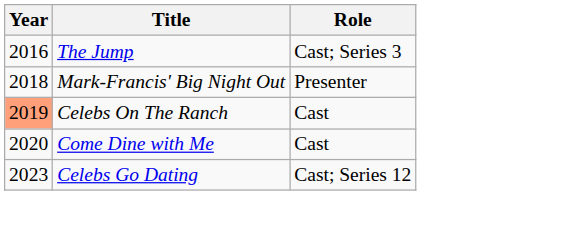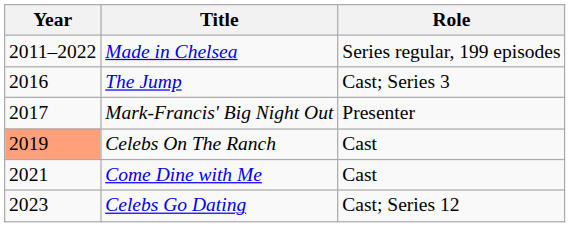 <table class="wikitable">
 <tr>
 <th>Year</th>
 <th>Title</th>
 <th>Role</th>
 </tr>
 <tr>
+<td>2011–2022</td>
+<td><em><a href='#'>Made in Chelsea</a></em></td>
+<td>Series regular, 199 episodes</td>
+</tr>
+<tr>
 <td>2016</td>
 <td><em><a href='#'>The Jump</a></em></td>
 <td>Cast; Series 3</td>
 </tr>
 <tr>
-<td>2018</td>
+<td>2017</td>
 <td><em>Mark-Francis' Big Night Out</em></td>
 <td>Presenter</td>
 </tr>
 <tr>
 <td style="background: lightsalmon;">2019</td>
 <td><em>Celebs On The Ranch</em></td>
 <td>Cast</td>
 </tr>
 <tr>
-<td>2020</td>
+<td>2021</td>
 <td><em><a href='#'>Come Dine with Me</a></em></td>
 <td>Cast</td>
 </tr>
 <tr>
 <td>2023</td>
 <td><em><a href='#'>Celebs Go Dating</a></em></td>
 <td>Cast; Series 12</td>
 </tr>
 </table>
